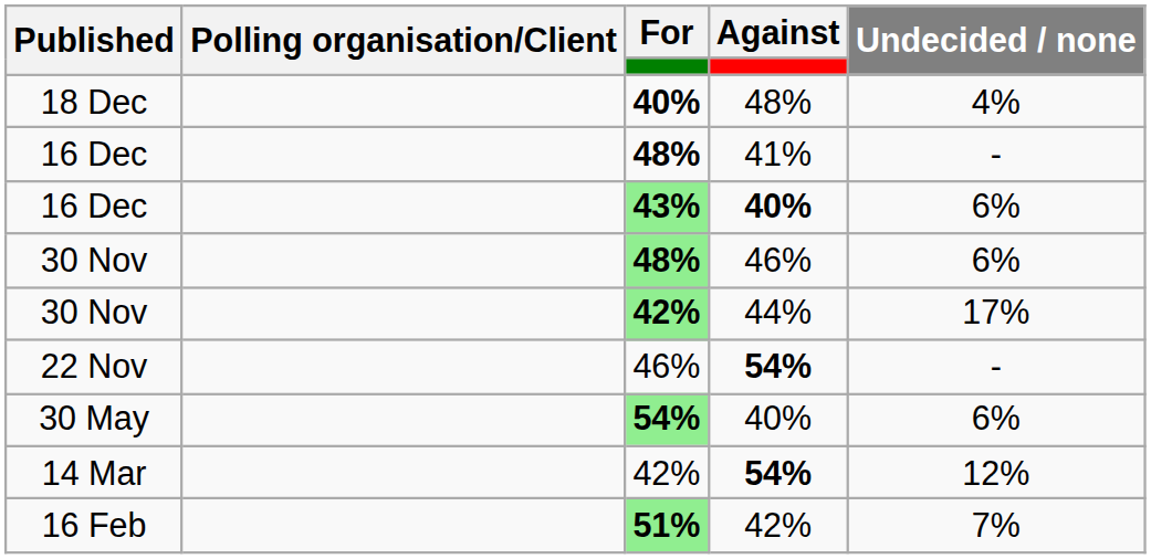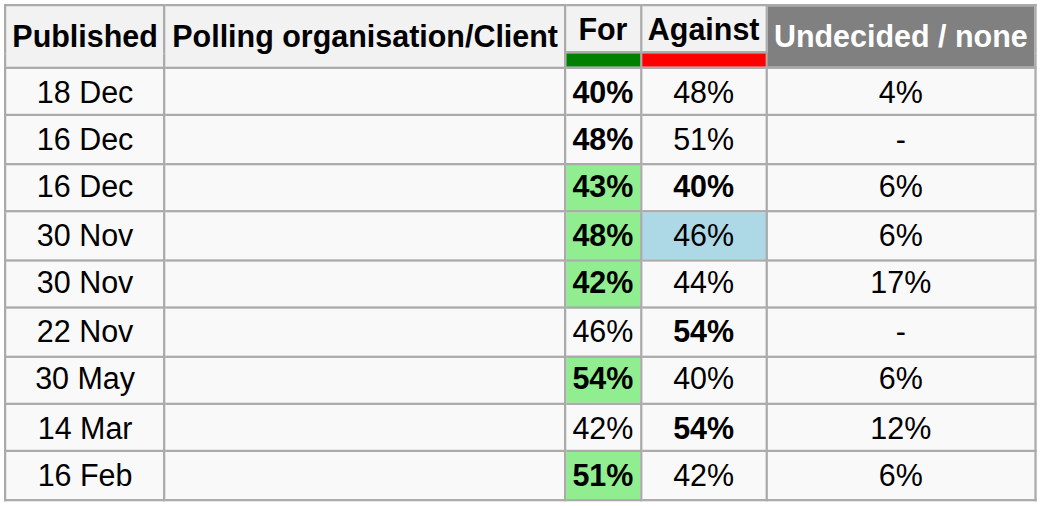 <table class="wikitable" style="text-align:center;font-size:85%;">
 <tr>
 <th rowspan=2>Published</th>
 <th rowspan=2>Polling organisation/Client</th>
 <th>For</th>
 <th>Against</th>
 <th rowspan="2" style="background:gray; color:white;">Undecided / none</th>
 </tr>
 <tr>
 <td style="background: green"></td>
 <td style="background: red"></td>
 </tr>
 <tr>
 <td>18 Dec</td>
 <td></td>
 <td><strong>40%</strong></td>
 <td>48%</td>
 <td>4%</td>
 </tr>
 <tr>
 <td>16 Dec</td>
 <td></td>
 <td><strong>48%</strong></td>
-<td>41%</td>
+<td>51%</td>
 <td>-</td>
 </tr>
 <tr>
 <td>16 Dec</td>
 <td></td>
 <td style="background: lightgreen"><strong>43%</strong></td>
 <td><strong>40%</strong></td>
 <td>6%</td>
 </tr>
 <tr>
 <td>30 Nov</td>
 <td></td>
 <td style="background: lightgreen"><strong>48%</strong></td>
-<td>46%</td>
+<td style="background: lightblue;">46%</td>
 <td>6%</td>
 </tr>
 <tr>
 <td>30 Nov</td>
 <td></td>
 <td style="background: lightgreen"><strong>42%</strong></td>
 <td>44%</td>
 <td>17%</td>
 </tr>
 <tr>
 <td>22 Nov</td>
 <td></td>
 <td>46%</td>
 <td><strong>54%</strong></td>
 <td>-</td>
 </tr>
 <tr>
 <td>30 May</td>
 <td></td>
 <td style="background: lightgreen"><strong>54%</strong></td>
 <td>40%</td>
 <td>6%</td>
 </tr>
 <tr>
 <td>14 Mar</td>
 <td></td>
 <td>42%</td>
 <td><strong>54%</strong></td>
 <td>12%</td>
 </tr>
 <tr>
 <td>16 Feb</td>
 <td></td>
 <td style="background: lightgreen"><strong>51%</strong></td>
 <td>42%</td>
-<td>7%</td>
+<td>6%</td>
 </tr>
 </table>
